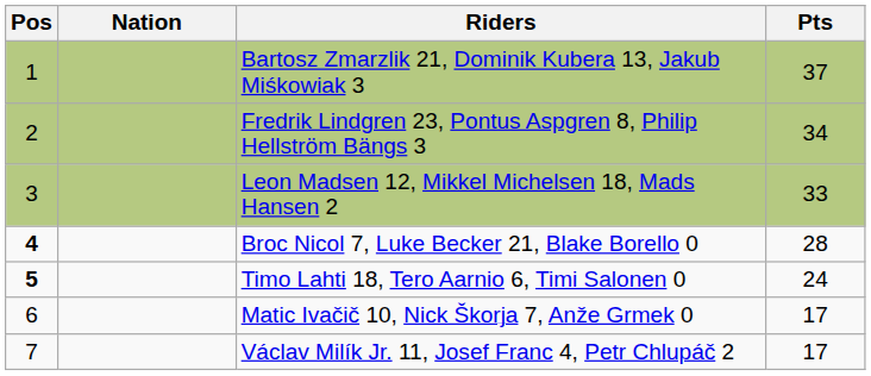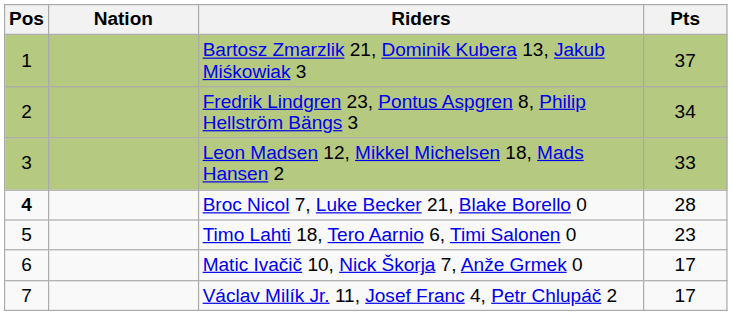 <table class="wikitable" style="font-size: 100%">
 <tr>
 <th width=20>Pos</th>
 <th width=150>Nation</th>
 <th width=500>Riders</th>
 <th width=80>Pts</th>
 </tr>
 <tr align=center style="background-color: #b5c981;">
 <td>1</td>
 <td align="left"></td>
 <td align="left"><a href='#'>Bartosz Zmarzlik</a> 21, <a href='#'>Dominik Kubera</a> 13, <a href='#'>Jakub Miśkowiak</a> 3</td>
 <td>37</td>
 </tr>
 <tr align=center style="background-color: #b5c981;">
 <td>2</td>
 <td align="left"></td>
 <td align="left"><a href='#'>Fredrik Lindgren</a> 23, <a href='#'>Pontus Aspgren</a> 8, <a href='#'>Philip Hellström Bängs</a> 3</td>
 <td>34</td>
 </tr>
 <tr align=center style="background-color: #b5c981;">
 <td>3</td>
 <td align="left"></td>
 <td align="left"><a href='#'>Leon Madsen</a> 12, <a href='#'>Mikkel Michelsen</a> 18, <a href='#'>Mads Hansen</a> 2</td>
 <td>33</td>
 </tr>
 <tr align=center>
 <td><strong>4</strong></td>
 <td align="left"></td>
 <td align="left"><a href='#'>Broc Nicol</a> 7, <a href='#'>Luke Becker</a> 21, <a href='#'>Blake Borello</a> 0</td>
 <td>28</td>
 </tr>
 <tr align=center>
-<td><strong>5</strong></td>
+<td>5</td>
 <td align="left"></td>
 <td align="left"><a href='#'>Timo Lahti</a> 18, <a href='#'>Tero Aarnio</a> 6, <a href='#'>Timi Salonen</a> 0</td>
-<td>24</td>
+<td>23</td>
 </tr>
 <tr align=center>
 <td>6</td>
 <td align="left"></td>
 <td align="left"><a href='#'>Matic Ivačič</a> 10, <a href='#'>Nick Škorja</a> 7, <a href='#'>Anže Grmek</a> 0</td>
 <td>17</td>
 </tr>
 <tr align=center>
 <td>7</td>
 <td align="left"></td>
 <td align="left"><a href='#'>Václav Milík Jr.</a> 11, <a href='#'>Josef Franc</a> 4, <a href='#'>Petr Chlupáč</a> 2</td>
 <td>17</td>
 </tr>
 </table>
